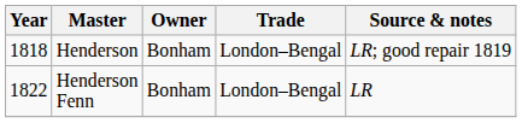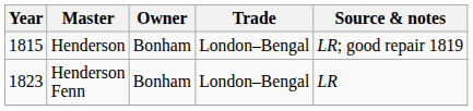 <table class=" wikitable">
 <tr>
 <th>Year</th>
 <th>Master</th>
 <th>Owner</th>
 <th>Trade</th>
 <th>Source & notes</th>
 </tr>
 <tr>
-<td>1818</td>
+<td>1815</td>
 <td>Henderson</td>
 <td>Bonham</td>
 <td>London–Bengal</td>
 <td><em>LR</em>; good repair 1819</td>
 </tr>
 <tr>
-<td>1822</td>
+<td>1823</td>
 <td>Henderson<br>Fenn</td>
 <td>Bonham</td>
 <td>London–Bengal</td>
 <td><em>LR</em></td>
 </tr>
 <tr>
 </tr>
 </table>
